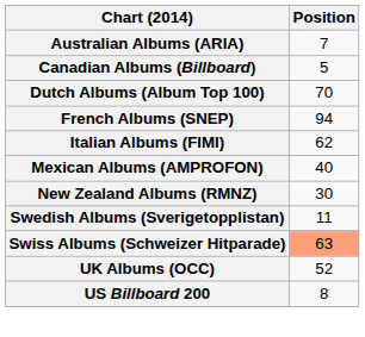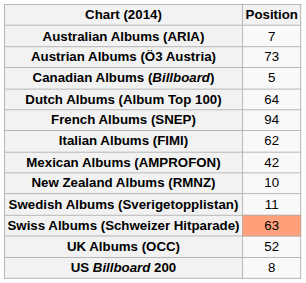 <table class="wikitable sortable plainrowheaders">
 <tr>
 <th scope="col">Chart (2014)</th>
 <th scope="col">Position</th>
 </tr>
 <tr>
 <th scope="row">Australian Albums (ARIA)</th>
 <td style="text-align:center;">7</td>
 </tr>
 <tr>
+<th scope="row">Austrian Albums (Ö3 Austria)</th>
+<td style="text-align:center;">73</td>
+</tr>
+<tr>
 <th scope="row">Canadian Albums (<em>Billboard</em>)</th>
 <td style="text-align:center;">5</td>
 </tr>
 <tr>
 <th scope="row">Dutch Albums (Album Top 100)</th>
-<td style="text-align:center;">70</td>
+<td style="text-align:center;">64</td>
 </tr>
 <tr>
 <th scope="row">French Albums (SNEP)</th>
 <td style="text-align:center;">94</td>
 </tr>
 <tr>
 <th scope="row">Italian Albums (FIMI)</th>
 <td style="text-align:center;">62</td>
 </tr>
 <tr>
 <th scope="row">Mexican Albums (AMPROFON)</th>
-<td align="center">40</td>
+<td align="center">42</td>
 </tr>
 <tr>
 <th scope="row">New Zealand Albums (RMNZ)</th>
-<td style="text-align:center;">30</td>
+<td style="text-align:center;">10</td>
 </tr>
 <tr>
 <th scope="row">Swedish Albums (Sverigetopplistan)</th>
 <td style="text-align:center;">11</td>
 </tr>
 <tr>
 <th scope="row">Swiss Albums (Schweizer Hitparade)</th>
 <td style="background: lightsalmon; text-align:center;">63</td>
 </tr>
 <tr>
 <th scope="row">UK Albums (OCC)</th>
 <td style="text-align:center;">52</td>
 </tr>
 <tr>
 <th scope="row">US <em>Billboard</em> 200</th>
 <td style="text-align:center;">8</td>
 </tr>
 </table>
